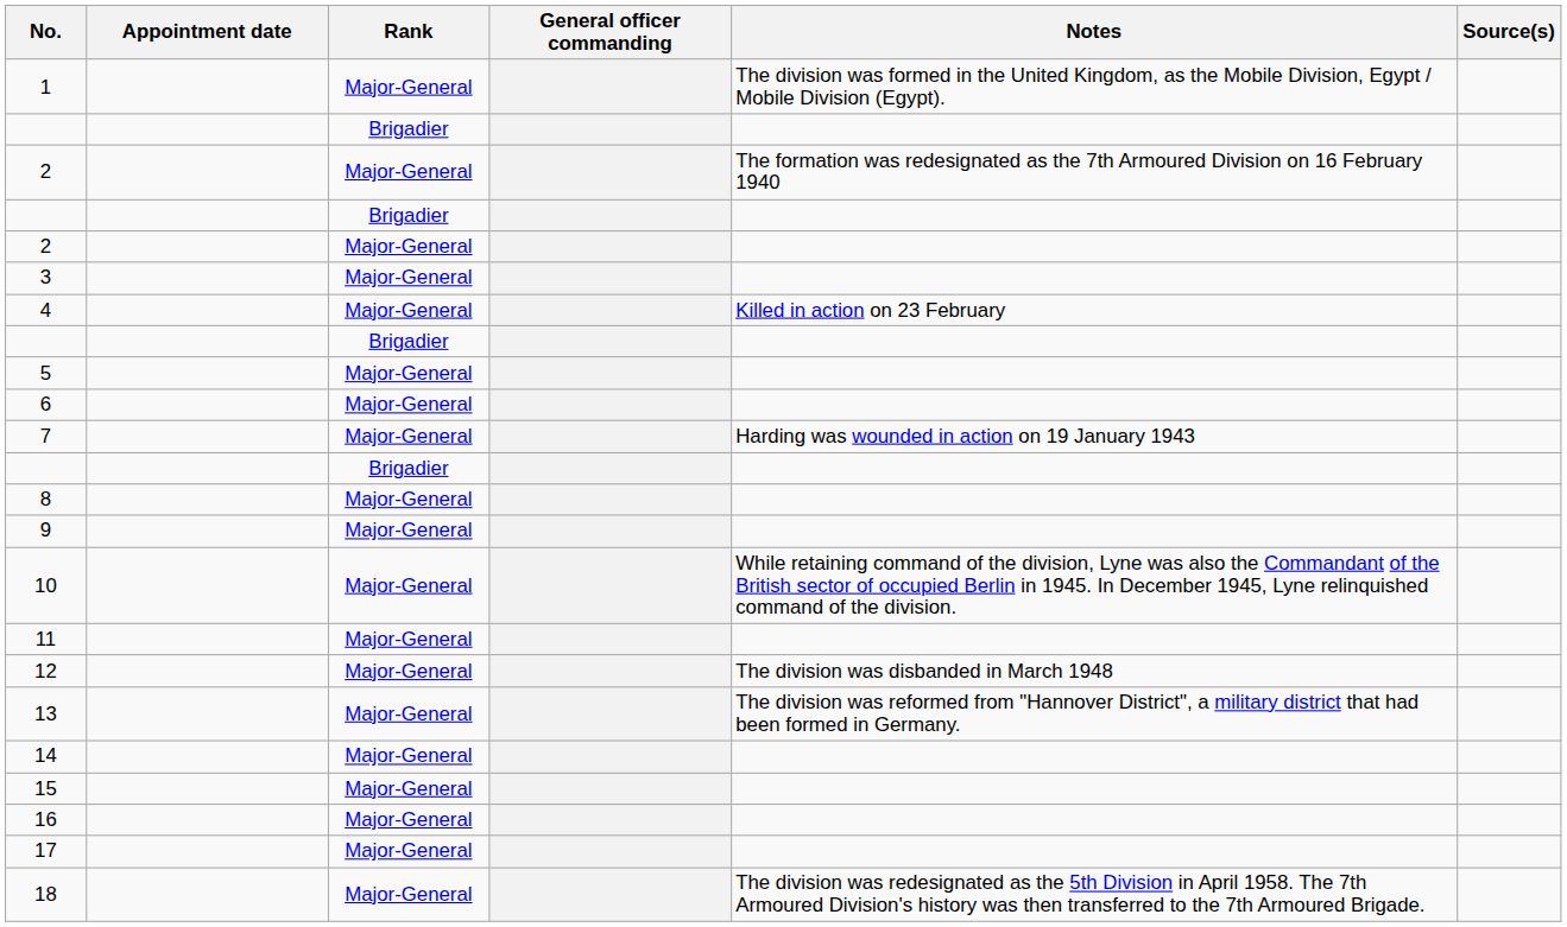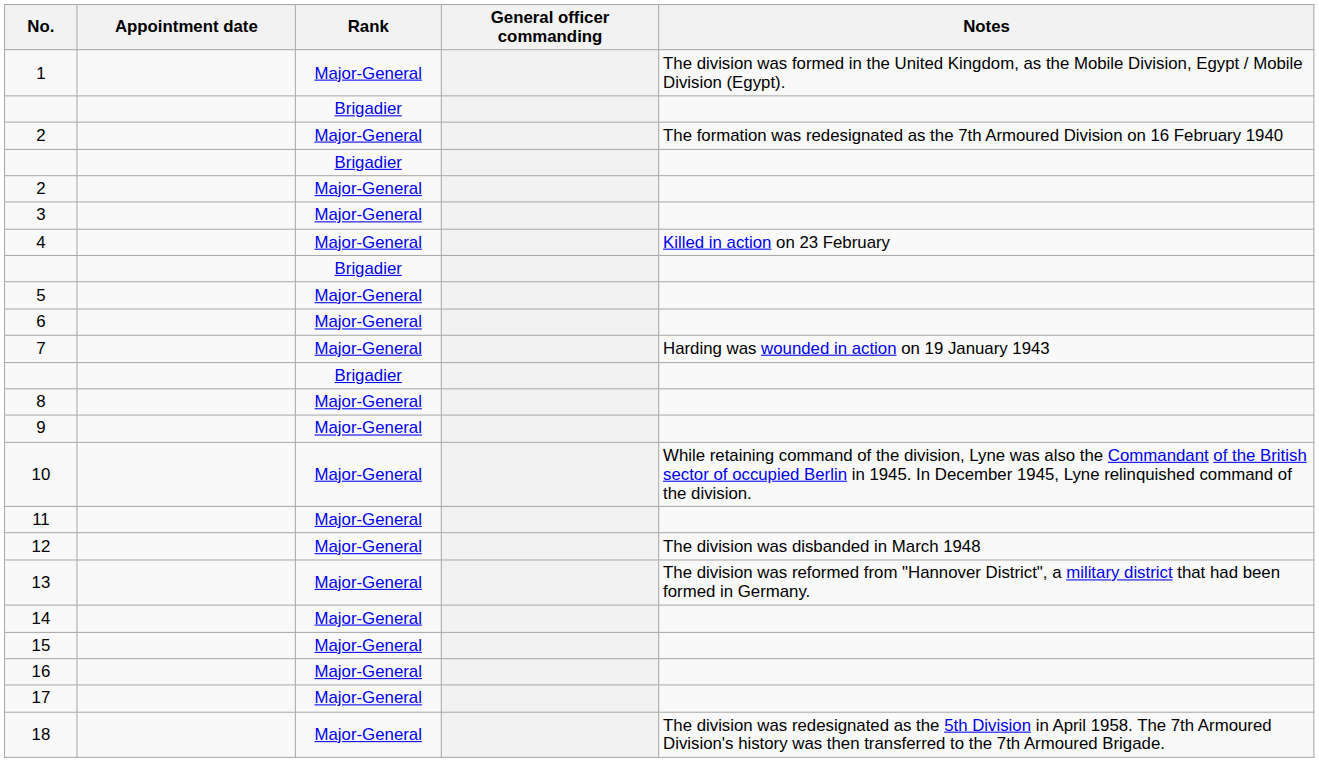 <table class="wikitable sortable plainrowheaders" style="text-align: left; border-spacing: 2px; border: 1px solid darkgray;">
 <tr>
 <th data-sort-type=text width="5%" scope="col">No.</th>
 <th width="15%" scope="col">Appointment date</th>
 <th width=10% scope="col">Rank</th>
 <th width=15% scope="col">General officer commanding</th>
 <th class=unsortable width=45% scope="col">Notes</th>
-<th class=unsortable width=5% scope="col">Source(s)</th>
 </tr>
 <tr>
 <td style="text-align:center;">1</td>
 <td align="center"></td>
 <td align="center"><a href='#'>Major-General</a></td>
 <th scope=row;align="center"></th>
 <td>The division was formed in the United Kingdom, as the Mobile Division, Egypt / Mobile Division (Egypt).</td>
-<td align="center"></td>
 </tr>
 <tr>
 <td style="text-align:center;"></td>
 <td align="center"></td>
 <td align="center"><a href='#'>Brigadier</a></td>
 <th scope=row;align="center"></th>
 <td></td>
-<td align="center"></td>
 </tr>
 <tr>
 <td style="text-align:center;">2</td>
 <td align="center"></td>
 <td align="center"><a href='#'>Major-General</a></td>
 <th scope=row;align="center"></th>
 <td>The formation was redesignated as the 7th Armoured Division on 16 February 1940</td>
-<td align="center"></td>
 </tr>
 <tr>
 <td style="text-align:center;"></td>
 <td align="center"></td>
 <td align="center"><a href='#'>Brigadier</a></td>
 <th scope=row;align="center"></th>
 <td></td>
-<td align="center"></td>
 </tr>
 <tr>
 <td style="text-align:center;">2</td>
 <td align="center"></td>
 <td align="center"><a href='#'>Major-General</a></td>
 <th scope=row;align="center"></th>
 <td></td>
-<td align="center"></td>
 </tr>
 <tr>
 <td style="text-align:center;">3</td>
 <td align="center"></td>
 <td align="center"><a href='#'>Major-General</a></td>
 <th scope=row;align="center"></th>
 <td></td>
-<td align="center"></td>
 </tr>
 <tr>
 <td style="text-align:center;">4</td>
 <td align="center"></td>
 <td align="center"><a href='#'>Major-General</a></td>
 <th scope=row;align="center"></th>
 <td><a href='#'>Killed in action</a> on 23 February</td>
-<td align="center"></td>
 </tr>
 <tr>
 <td style="text-align:center;"></td>
 <td align="center"></td>
 <td align="center"><a href='#'>Brigadier</a></td>
 <th scope=row;align="center"></th>
 <td></td>
-<td align="center"></td>
 </tr>
 <tr>
 <td style="text-align:center;">5</td>
 <td align="center"></td>
 <td align="center"><a href='#'>Major-General</a></td>
 <th scope=row;align="center"></th>
 <td></td>
-<td align="center"></td>
 </tr>
 <tr>
 <td style="text-align:center;">6</td>
 <td align="center"></td>
 <td align="center"><a href='#'>Major-General</a></td>
 <th scope=row;align="center"></th>
 <td></td>
-<td align="center"></td>
 </tr>
 <tr>
 <td style="text-align:center;">7</td>
 <td align="center"></td>
 <td align="center"><a href='#'>Major-General</a></td>
 <th scope=row;align="center"></th>
 <td>Harding was <a href='#'>wounded in action</a> on 19 January 1943</td>
-<td align="center"></td>
 </tr>
 <tr>
 <td style="text-align:center;"></td>
 <td align="center"></td>
 <td align="center"><a href='#'>Brigadier</a></td>
 <th scope=row;align="center"></th>
 <td></td>
-<td align="center"></td>
 </tr>
 <tr>
 <td style="text-align:center;">8</td>
 <td align="center"></td>
 <td align="center"><a href='#'>Major-General</a></td>
 <th scope=row;align="center"></th>
 <td></td>
-<td align="center"></td>
 </tr>
 <tr>
 <td style="text-align:center;">9</td>
 <td align="center"></td>
 <td align="center"><a href='#'>Major-General</a></td>
 <th scope=row;align="center"></th>
 <td></td>
-<td align="center"></td>
 </tr>
 <tr>
 <td style="text-align:center;">10</td>
 <td align="center"></td>
 <td align="center"><a href='#'>Major-General</a></td>
 <th scope=row;align="center"></th>
 <td>While retaining command of the division, Lyne was also the <a href='#'>Commandant</a> <a href='#'>of the British sector of occupied Berlin</a> in 1945. In December 1945, Lyne relinquished command of the division.</td>
-<td align="center"></td>
 </tr>
 <tr>
 <td style="text-align:center;">11</td>
 <td align="center"></td>
 <td align="center"><a href='#'>Major-General</a></td>
 <th scope=row;align="center"></th>
 <td></td>
-<td align="center"></td>
 </tr>
 <tr>
 <td style="text-align:center;">12</td>
 <td align="center"></td>
 <td align="center"><a href='#'>Major-General</a></td>
 <th scope=align="center"></th>
 <td>The division was disbanded in March 1948</td>
-<td align="center"></td>
 </tr>
 <tr>
 <td style="text-align:center;">13</td>
 <td align="center"></td>
 <td align="center"><a href='#'>Major-General</a></td>
 <th scope=row;align="center"></th>
 <td>The division was reformed from "Hannover District", a <a href='#'>military district</a> that had been formed in Germany.</td>
-<td align="center"></td>
 </tr>
 <tr>
 <td style="text-align:center;">14</td>
 <td align="center"></td>
 <td align="center"><a href='#'>Major-General</a></td>
 <th scope=row;align="center"></th>
 <td></td>
-<td align="center"></td>
 </tr>
 <tr>
 <td style="text-align:center;">15</td>
 <td align="center"></td>
 <td align="center"><a href='#'>Major-General</a></td>
 <th scope=row;align="center"></th>
 <td></td>
-<td align="center"></td>
 </tr>
 <tr>
 <td style="text-align:center;">16</td>
 <td align="center"></td>
 <td align="center"><a href='#'>Major-General</a></td>
 <th scope=row;align="center"></th>
 <td></td>
-<td align="center"></td>
 </tr>
 <tr>
 <td style="text-align:center;">17</td>
 <td align="center"></td>
 <td align="center"><a href='#'>Major-General</a></td>
 <th scope=row;align="center"></th>
 <td></td>
-<td align="center"></td>
 </tr>
 <tr>
 <td style="text-align:center;">18</td>
 <td align="center"></td>
 <td align="center"><a href='#'>Major-General</a></td>
 <th scope=row;align="center"></th>
 <td>The division was redesignated as the <a href='#'>5th Division</a> in April 1958. The 7th Armoured Division's history was then transferred to the 7th Armoured Brigade.</td>
-<td align="center"></td>
 </tr>
 </table>
